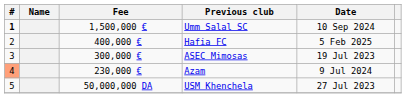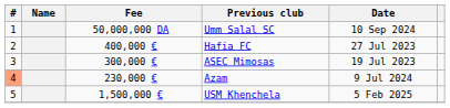 <table class="wikitable sortable" style="width:60%; text-align:center; font-size:90%; text-align:centre;">
 <tr>
 <th scope="col">#</th>
 <th scope="col">Name</th>
 <th scope="col">Fee</th>
 <th scope="col">Previous club</th>
 <th scope="col">Date</th>
 <th scope="col" class="unsortable"></th>
 </tr>
 <tr>
-<td align="center"><strong>1</strong></td>
+<td align="center">1</td>
 <th style="text-align:left"> </th>
-<td>1,500,000 <a href='#'>€</a> </td>
+<td>50,000,000 <a href='#'>DA</a> </td>
 <td style="text-align:left"> <a href='#'>Umm Salal SC</a></td>
 <td>10 Sep 2024</td>
 <td style="text-align:center;"></td>
 </tr>
 <tr>
 <td align="center">2</td>
 <th style="text-align:left"> </th>
 <td>400,000 <a href='#'>€</a> </td>
 <td style="text-align:left"> <a href='#'>Hafia FC</a></td>
-<td>5 Feb 2025</td>
+<td>27 Jul 2023</td>
 <td style="text-align:center;"></td>
 </tr>
 <tr>
 <td align="center">3</td>
 <th style="text-align:left"> </th>
 <td>300,000 <a href='#'>€</a> </td>
 <td style="text-align:left"> <a href='#'>ASEC Mimosas</a></td>
 <td>19 Jul 2023</td>
 <td style="text-align:center;"></td>
 </tr>
 <tr>
 <td align="center" style="background: lightsalmon;">4</td>
 <th style="text-align:left"> </th>
 <td>230,000 <a href='#'>€</a> </td>
 <td style="text-align:left"> <a href='#'>Azam</a></td>
 <td>9 Jul 2024</td>
 <td style="text-align:center;"></td>
 </tr>
 <tr>
 <td align="center">5</td>
 <th style="text-align:left"> </th>
-<td>50,000,000 <a href='#'>DA</a> </td>
+<td>1,500,000 <a href='#'>€</a> </td>
 <td style="text-align:left"> <a href='#'>USM Khenchela</a></td>
-<td>27 Jul 2023</td>
+<td>5 Feb 2025</td>
 <td style="text-align:center;"></td>
 </tr>
 <tr>
 </tr>
 </table>
